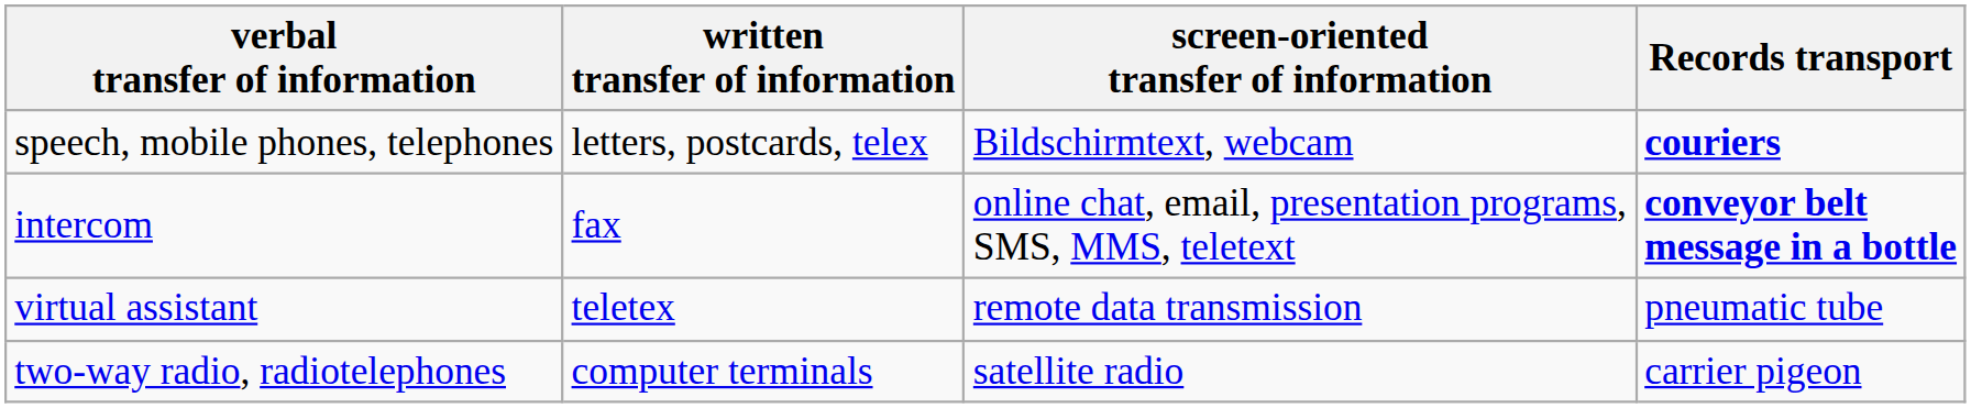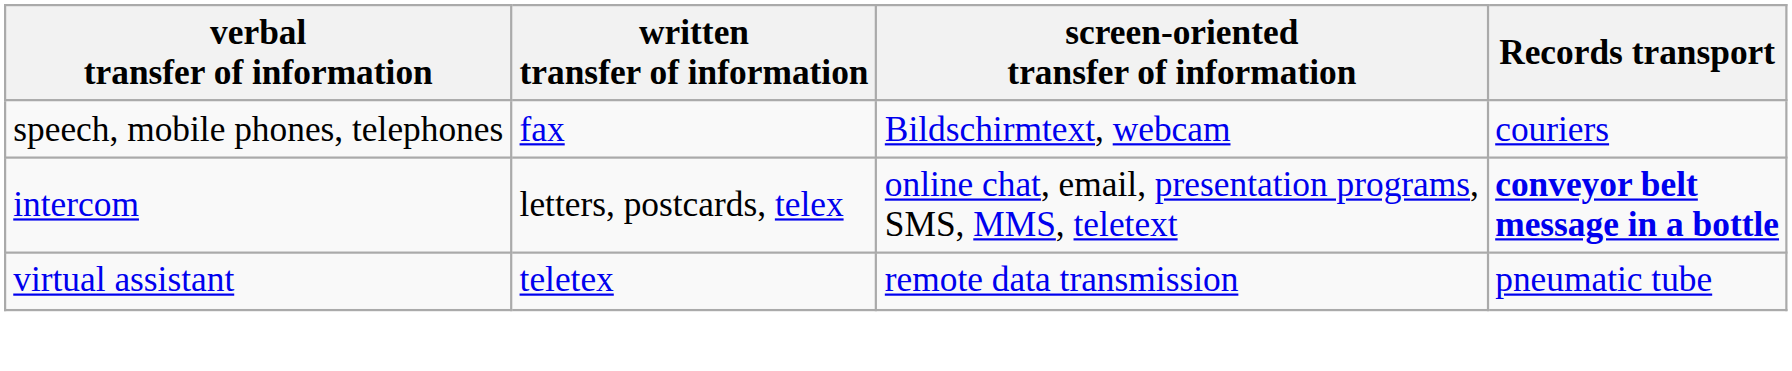 <table class="wikitable" style="padding:1em; vertical-align:top; border:2px;">
 <tr>
 <th>verbal <br> transfer of information</th>
 <th>written <br> transfer of information</th>
 <th>screen-oriented<br> transfer of information</th>
 <th>Records transport</th>
 </tr>
 <tr>
 <td>speech, mobile phones, telephones</td>
-<td>letters, postcards, <a href='#'>telex</a></td>
+<td><a href='#'>fax</a></td>
 <td><a href='#'>Bildschirmtext</a>, <a href='#'>webcam</a></td>
-<td><strong><a href='#'>couriers</a></strong></td>
+<td><a href='#'>couriers</a></td>
 </tr>
 <tr>
 <td><a href='#'>intercom</a></td>
-<td><a href='#'>fax</a></td>
+<td>letters, postcards, <a href='#'>telex</a></td>
 <td><a href='#'>online chat</a>, email, <a href='#'>presentation programs</a>,<br> SMS, <a href='#'>MMS</a>, <a href='#'>teletext</a></td>
 <td><strong><a href='#'>conveyor belt</a><br> <a href='#'>message in a bottle</a></strong></td>
 </tr>
 <tr>
 <td><a href='#'>virtual assistant</a></td>
 <td><a href='#'>teletex</a></td>
 <td><a href='#'>remote data transmission</a></td>
 <td><a href='#'>pneumatic tube</a></td>
 </tr>
-<tr>
-<td><a href='#'>two-way radio</a>, <a href='#'>radiotelephones</a></td>
-<td><a href='#'>computer terminals</a></td>
-<td><a href='#'>satellite radio</a></td>
-<td><a href='#'>carrier pigeon</a></td>
-</tr>
 </table>
